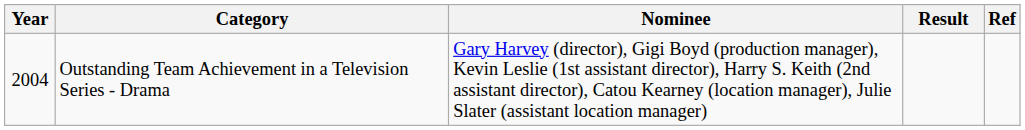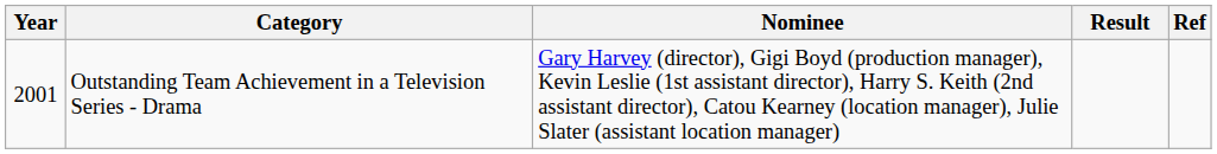 <table class="wikitable" style="width:100%">
 <tr>
 <th style="width:5%;">Year</th>
 <th style="width:39%;">Category</th>
 <th style="width:45%;">Nominee</th>
 <th style="width:8%;">Result</th>
 <th style="width:3%;">Ref</th>
 </tr>
 <tr>
-<td style="text-align:center;">2004</td>
+<td style="text-align:center;">2001</td>
 <td>Outstanding Team Achievement in a Television Series - Drama</td>
 <td><a href='#'>Gary Harvey</a> (director), Gigi Boyd (production manager), Kevin Leslie (1st assistant director), Harry S. Keith (2nd assistant director), Catou Kearney (location manager), Julie Slater (assistant location manager) </td>
 <td></td>
 <td style="text-align:center;"></td>
 </tr>
 </table>
